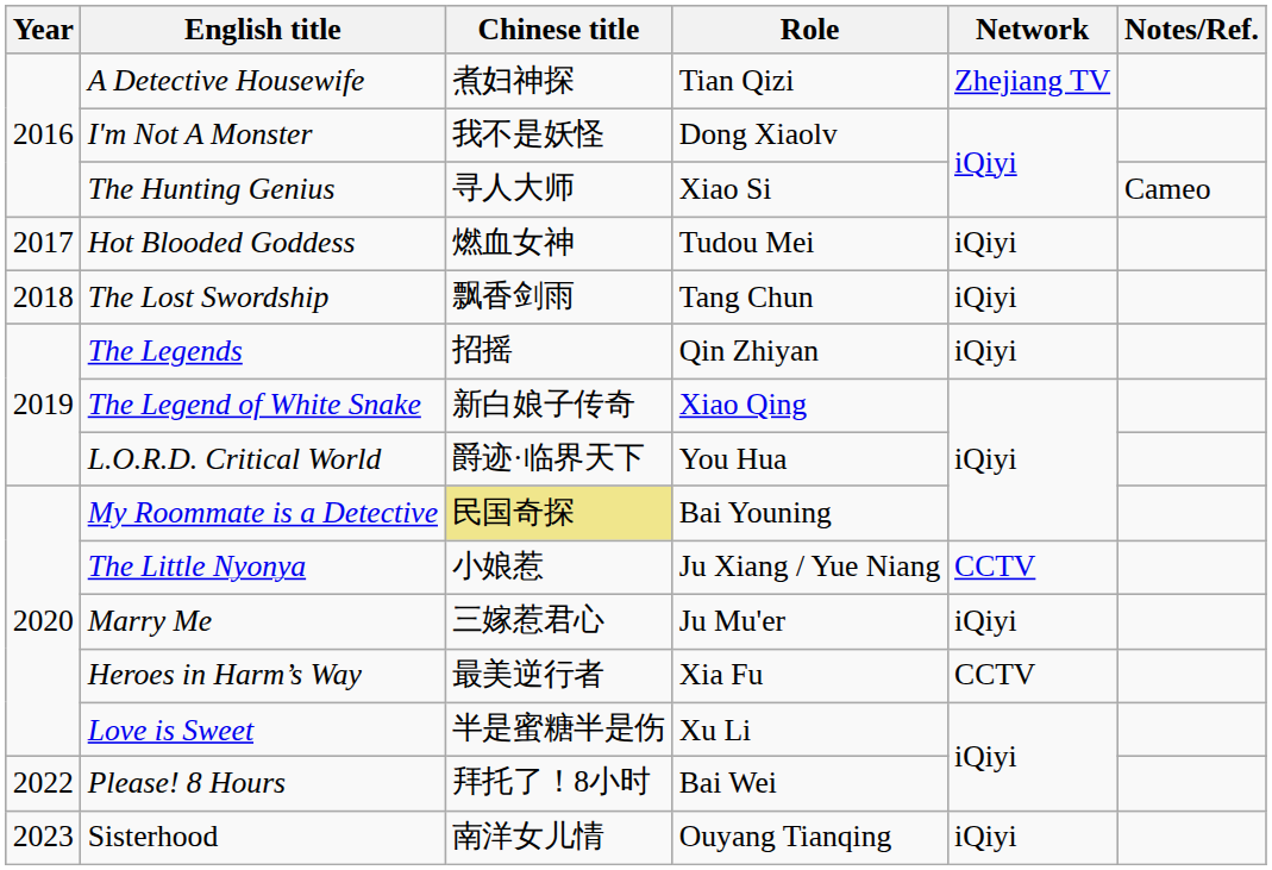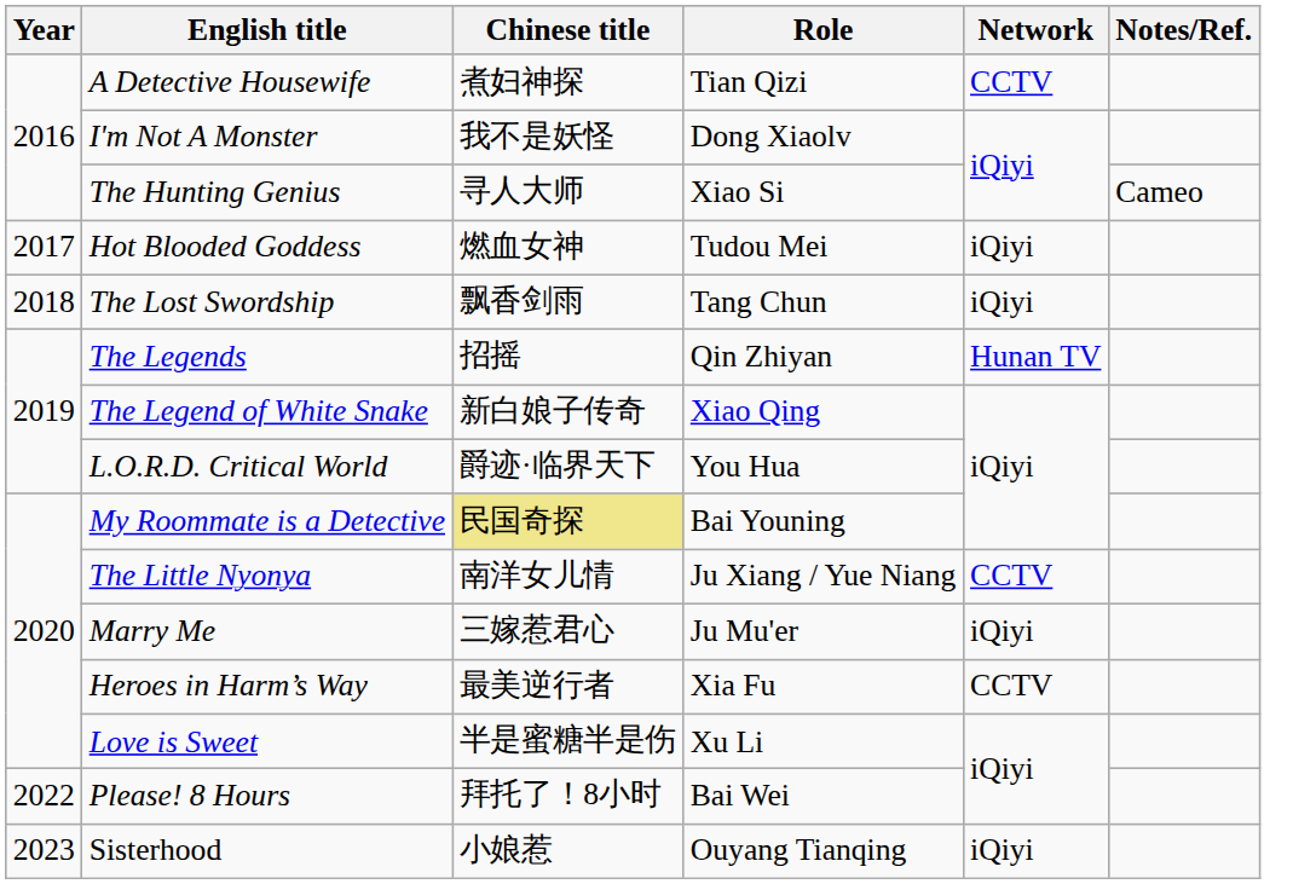 <table class="wikitable">
 <tr>
 <th>Year</th>
 <th>English title</th>
 <th>Chinese title</th>
 <th>Role</th>
 <th>Network</th>
 <th>Notes/Ref.</th>
 </tr>
 <tr>
 <td rowspan=3>2016</td>
 <td><em>A Detective Housewife </em></td>
 <td>煮妇神探</td>
 <td>Tian Qizi</td>
-<td><a href='#'>Zhejiang TV</a></td>
+<td><a href='#'>CCTV</a></td>
 <td></td>
 </tr>
 <tr>
 <td><em>I'm Not A Monster</em></td>
 <td>我不是妖怪</td>
 <td>Dong Xiaolv</td>
 <td rowspan=2><a href='#'>iQiyi</a></td>
 <td></td>
 </tr>
 <tr>
 <td><em>The Hunting Genius</em></td>
 <td>寻人大师</td>
 <td>Xiao Si</td>
 <td>Cameo</td>
 </tr>
 <tr>
 <td>2017</td>
 <td><em>Hot Blooded Goddess</em></td>
 <td>燃血女神</td>
 <td>Tudou Mei</td>
 <td>iQiyi</td>
 <td></td>
 </tr>
 <tr>
 <td>2018</td>
 <td><em>The Lost Swordship </em></td>
 <td>飘香剑雨</td>
 <td>Tang Chun</td>
 <td>iQiyi</td>
 <td></td>
 </tr>
 <tr>
 <td rowspan=3>2019</td>
 <td><em><a href='#'>The Legends</a></em></td>
 <td>招摇</td>
 <td>Qin Zhiyan</td>
-<td>iQiyi</td>
+<td><a href='#'>Hunan TV</a></td>
 <td></td>
 </tr>
 <tr>
 <td><em><a href='#'>The Legend of White Snake</a></em></td>
 <td>新白娘子传奇</td>
 <td><a href='#'>Xiao Qing</a></td>
 <td rowspan=3>iQiyi</td>
 <td></td>
 </tr>
 <tr>
 <td><em>L.O.R.D. Critical World</em></td>
 <td>爵迹·临界天下</td>
 <td>You Hua</td>
 <td></td>
 </tr>
 <tr>
 <td rowspan=5>2020</td>
 <td><em><a href='#'>My Roommate is a Detective</a> </em></td>
 <td style="background: khaki;">民国奇探</td>
 <td>Bai Youning</td>
 <td></td>
 </tr>
 <tr>
 <td><em><a href='#'>The Little Nyonya</a></em></td>
-<td>小娘惹</td>
+<td>南洋女儿情</td>
 <td>Ju Xiang / Yue Niang</td>
 <td><a href='#'>CCTV</a></td>
 <td></td>
 </tr>
 <tr>
 <td><em>Marry Me</em></td>
 <td>三嫁惹君心</td>
 <td>Ju Mu'er</td>
 <td>iQiyi</td>
 <td></td>
 </tr>
 <tr>
 <td><em>Heroes in Harm’s Way</em></td>
 <td>最美逆行者</td>
 <td>Xia Fu</td>
 <td>CCTV</td>
 <td></td>
 </tr>
 <tr>
 <td><em><a href='#'>Love is Sweet</a></em></td>
 <td>半是蜜糖半是伤</td>
 <td>Xu Li</td>
 <td rowspan=2>iQiyi</td>
 <td></td>
 </tr>
 <tr>
 <td>2022</td>
 <td><em>Please! 8 Hours</em></td>
 <td>拜托了！8小时</td>
 <td>Bai Wei</td>
 <td></td>
 </tr>
 <tr>
 <td>2023</td>
 <td>Sisterhood</td>
-<td>南洋女儿情</td>
+<td>小娘惹</td>
 <td>Ouyang Tianqing</td>
 <td>iQiyi</td>
 <td></td>
 </tr>
 </table>
